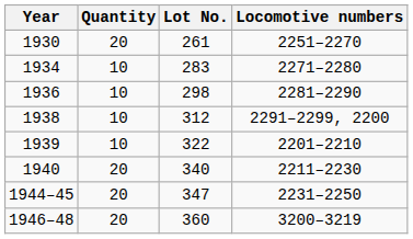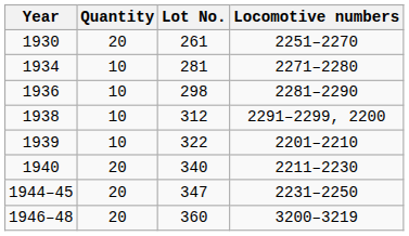 <table class="wikitable" style="text-align:center">
 <tr>
 <th>Year</th>
 <th>Quantity</th>
 <th>Lot No.</th>
 <th>Locomotive numbers</th>
 </tr>
 <tr>
 <td>1930</td>
 <td>20</td>
 <td>261</td>
 <td>2251–2270</td>
 </tr>
 <tr>
 <td>1934</td>
 <td>10</td>
-<td>283</td>
+<td>281</td>
 <td>2271–2280</td>
 </tr>
 <tr>
 <td>1936</td>
 <td>10</td>
 <td>298</td>
 <td>2281–2290</td>
 </tr>
 <tr>
 <td>1938</td>
 <td>10</td>
 <td>312</td>
 <td>2291–2299, 2200</td>
 </tr>
 <tr>
 <td>1939</td>
 <td>10</td>
 <td>322</td>
 <td>2201–2210</td>
 </tr>
 <tr>
 <td>1940</td>
 <td>20</td>
 <td>340</td>
 <td>2211–2230</td>
 </tr>
 <tr>
 <td>1944–45</td>
 <td>20</td>
 <td>347</td>
 <td>2231–2250</td>
 </tr>
 <tr>
 <td>1946–48</td>
 <td>20</td>
 <td>360</td>
 <td>3200–3219</td>
 </tr>
 </table>
